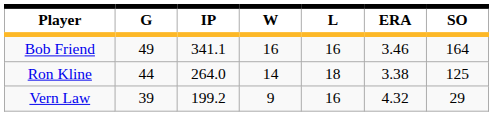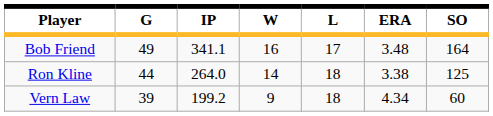 <table class="wikitable sortable">
 <tr>
 <th style="background:#FFFFFF; border-top:#000000 5px solid; border-bottom:#FDB827 5px solid;" width="16%">Player</th>
 <th style="background:#FFFFFF; border-top:#000000 5px solid; border-bottom:#FDB827 5px solid;" width="9%">G</th>
 <th style="background:#FFFFFF; border-top:#000000 5px solid; border-bottom:#FDB827 5px solid;" width="9%">IP</th>
 <th style="background:#FFFFFF; border-top:#000000 5px solid; border-bottom:#FDB827 5px solid;" width="9%">W</th>
 <th style="background:#FFFFFF; border-top:#000000 5px solid; border-bottom:#FDB827 5px solid;" width="9%">L</th>
 <th style="background:#FFFFFF; border-top:#000000 5px solid; border-bottom:#FDB827 5px solid;" width="9%">ERA</th>
 <th style="background:#FFFFFF; border-top:#000000 5px solid; border-bottom:#FDB827 5px solid;" width="9%">SO</th>
 </tr>
 <tr align="center">
 <td><a href='#'>Bob Friend</a></td>
 <td>49</td>
 <td>341.1</td>
 <td>16</td>
-<td>16</td>
-<td>3.46</td>
+<td>17</td>
+<td>3.48</td>
 <td>164</td>
 </tr>
 <tr align="center">
 <td><a href='#'>Ron Kline</a></td>
 <td>44</td>
 <td>264.0</td>
 <td>14</td>
 <td>18</td>
 <td>3.38</td>
 <td>125</td>
 </tr>
 <tr align="center">
 <td><a href='#'>Vern Law</a></td>
 <td>39</td>
 <td>199.2</td>
 <td>9</td>
-<td>16</td>
-<td>4.32</td>
-<td>29</td>
+<td>18</td>
+<td>4.34</td>
+<td>60</td>
 </tr>
 </table>
